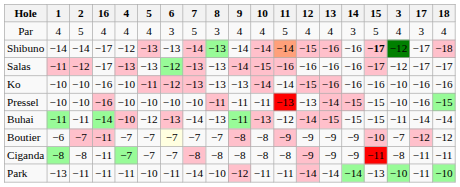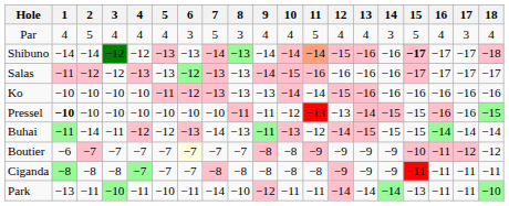 <table class="wikitable" style="text-align:center">
 <tr>
 <th>Hole</th>
 <th>1</th>
 <th>2</th>
-<th>16</th>
+<th>3</th>
 <th>4</th>
 <th>5</th>
 <th>6</th>
 <th>7</th>
 <th>8</th>
 <th>9</th>
 <th>10</th>
 <th>11</th>
 <th>12</th>
 <th>13</th>
 <th>14</th>
 <th>15</th>
-<th>3</th>
+<th>16</th>
 <th>17</th>
 <th>18</th>
 </tr>
 <tr>
 <td>Par</td>
 <td>4</td>
 <td>5</td>
 <td>4</td>
 <td>4</td>
 <td>4</td>
 <td>3</td>
 <td>5</td>
 <td>3</td>
 <td>4</td>
 <td>4</td>
 <td>5</td>
 <td>4</td>
 <td>4</td>
 <td>3</td>
 <td>5</td>
 <td>4</td>
 <td>3</td>
 <td>4</td>
 </tr>
 <tr>
 <td align=left> Shibuno</td>
 <td>−14</td>
 <td>−14</td>
-<td>−17</td>
+<td style="background: Green;">−12</td>
 <td>−12</td>
 <td style="background: Pink;">−13</td>
 <td>−13</td>
 <td style="background: Pink;">−14</td>
 <td style="background: PaleGreen;">−13</td>
 <td>−14</td>
 <td style="background: Pink;">−14</td>
 <td style="background: lightsalmon;">−14</td>
 <td style="background: Pink;">−15</td>
 <td style="background: Pink;">−16</td>
 <td>−16</td>
 <td style="background: Pink;"><strong>−17</strong></td>
-<td style="background: Green;">−12</td>
+<td>−17</td>
 <td>−17</td>
 <td style="background: Pink;">−18</td>
 </tr>
 <tr>
 <td align=left> Salas</td>
 <td style="background: Pink;">−11</td>
 <td style="background: Pink;">−12</td>
-<td>−17</td>
+<td>−12</td>
 <td style="background: Pink;">−13</td>
 <td>−13</td>
 <td style="background: PaleGreen;">−12</td>
 <td style="background: Pink;">−13</td>
 <td>−13</td>
 <td style="background: Pink;">−14</td>
 <td style="background: Pink;">−15</td>
 <td style="background: Pink;">−16</td>
 <td>−16</td>
 <td>−16</td>
 <td>−16</td>
 <td style="background: Pink;">−17</td>
-<td>−12</td>
+<td>−17</td>
 <td>−17</td>
 <td>−17</td>
 </tr>
 <tr>
 <td align=left> Ko</td>
 <td>−10</td>
 <td>−10</td>
-<td>−16</td>
+<td>−10</td>
 <td>−10</td>
 <td style="background: Pink;">−11</td>
 <td style="background: Pink;">−12</td>
 <td style="background: Pink;">−13</td>
 <td>−13</td>
 <td>−13</td>
 <td style="background: Pink;">−14</td>
 <td>−14</td>
 <td style="background: Pink;">−15</td>
 <td style="background: Pink;">−16</td>
 <td>−16</td>
 <td>−16</td>
-<td>−10</td>
+<td>−16</td>
 <td>−16</td>
 <td>−16</td>
 </tr>
 <tr>
 <td align=left> Pressel</td>
+<td><strong>−10</strong></td>
 <td>−10</td>
 <td>−10</td>
-<td style="background: Pink;">−16</td>
 <td>−10</td>
 <td>−10</td>
 <td>−10</td>
 <td>−10</td>
 <td style="background: Pink;">−11</td>
 <td>−11</td>
-<td>−11</td>
+<td>−12</td>
 <td style="background: Red;">−13</td>
 <td>−13</td>
 <td style="background: Pink;">−14</td>
 <td style="background: Pink;">−15</td>
 <td>−15</td>
-<td>−10</td>
+<td style="background: Pink;">−16</td>
 <td>−16</td>
 <td style="background: PaleGreen;">−15</td>
 </tr>
 <tr>
 <td align=left> Buhai</td>
 <td style="background: PaleGreen;">−11</td>
+<td>−14</td>
 <td>−11</td>
-<td style="background: PaleGreen;">−14</td>
-<td style="background: Pink;">−10</td>
+<td style="background: Pink;">−12</td>
 <td>−12</td>
 <td style="background: Pink;">−13</td>
 <td>−14</td>
 <td>−13</td>
 <td style="background: PaleGreen;">−11</td>
 <td style="background: Pink;">−13</td>
 <td>−12</td>
 <td style="background: Pink;">−14</td>
 <td style="background: Pink;">−15</td>
 <td>−15</td>
 <td>−15</td>
-<td>−11</td>
+<td style="background: PaleGreen;">−14</td>
 <td>−14</td>
 <td>−14</td>
 </tr>
 <tr>
 <td align=left> Boutier</td>
 <td>−6</td>
 <td style="background: Pink;">−7</td>
-<td style="background: Pink;">−11</td>
+<td>−7</td>
 <td>−7</td>
 <td>−7</td>
 <td style="background: lightyellow;">−7</td>
 <td>−7</td>
 <td>−7</td>
 <td style="background: Pink;">−8</td>
 <td>−8</td>
 <td style="background: Pink;">−9</td>
 <td>−9</td>
 <td>−9</td>
 <td>−9</td>
 <td style="background: Pink;">−10</td>
-<td>−7</td>
+<td style="background: Pink;">−11</td>
 <td style="background: Pink;">−12</td>
 <td>−12</td>
 </tr>
 <tr>
 <td align=left> Ciganda</td>
 <td style="background: PaleGreen;">−8</td>
 <td>−8</td>
-<td>−11</td>
+<td>−8</td>
 <td style="background: PaleGreen;">−7</td>
 <td>−7</td>
 <td>−7</td>
 <td style="background: Pink;">−8</td>
 <td>−8</td>
 <td>−8</td>
 <td>−8</td>
 <td>−8</td>
 <td style="background: Pink;">−9</td>
 <td>−9</td>
 <td>−9</td>
 <td style="background: Red;">−11</td>
-<td>−8</td>
+<td>−11</td>
 <td>−11</td>
 <td>−11</td>
 </tr>
 <tr>
 <td align=left> Park</td>
 <td>−13</td>
 <td>−11</td>
-<td>−11</td>
+<td style="background: PaleGreen;">−10</td>
 <td>−11</td>
 <td>−10</td>
 <td>−11</td>
 <td>−14</td>
 <td>−10</td>
 <td style="background: Pink;">−12</td>
 <td>−11</td>
 <td>−11</td>
 <td style="background: Pink;">−14</td>
 <td>−14</td>
 <td style="background: PaleGreen;">−14</td>
 <td>−13</td>
-<td style="background: PaleGreen;">−10</td>
+<td>−11</td>
 <td>−11</td>
 <td style="background: PaleGreen;">−10</td>
 </tr>
 </table>
